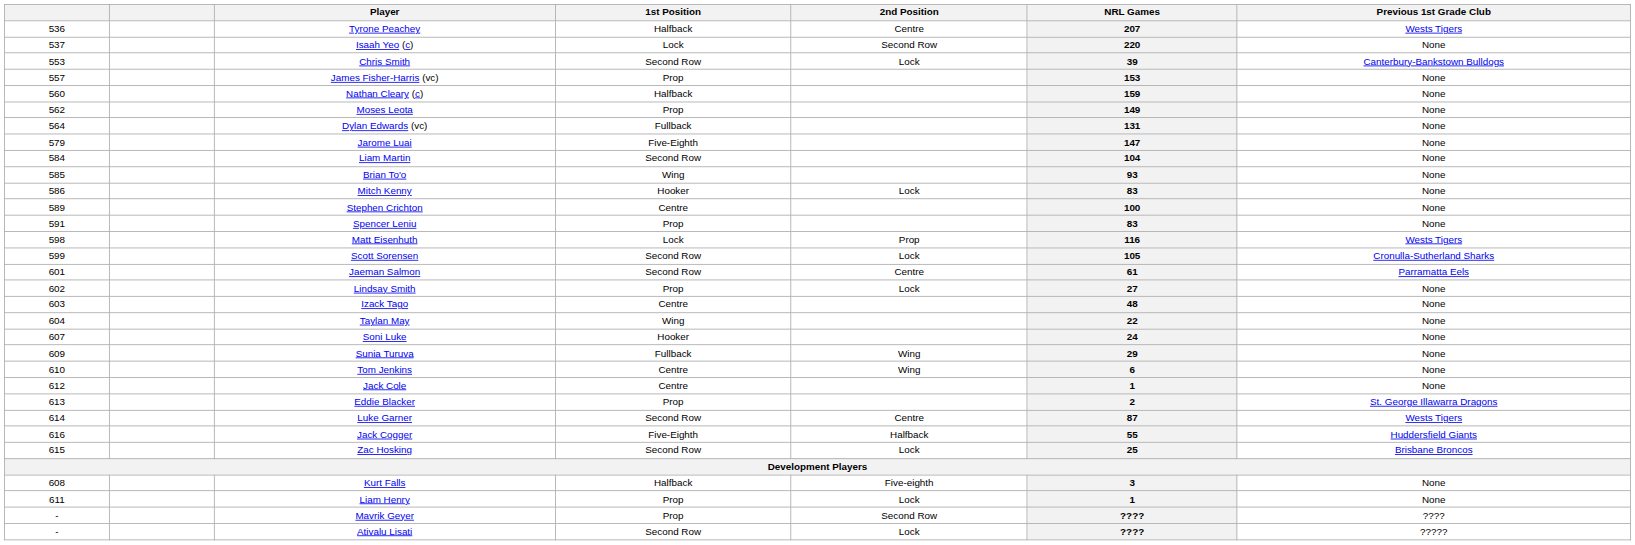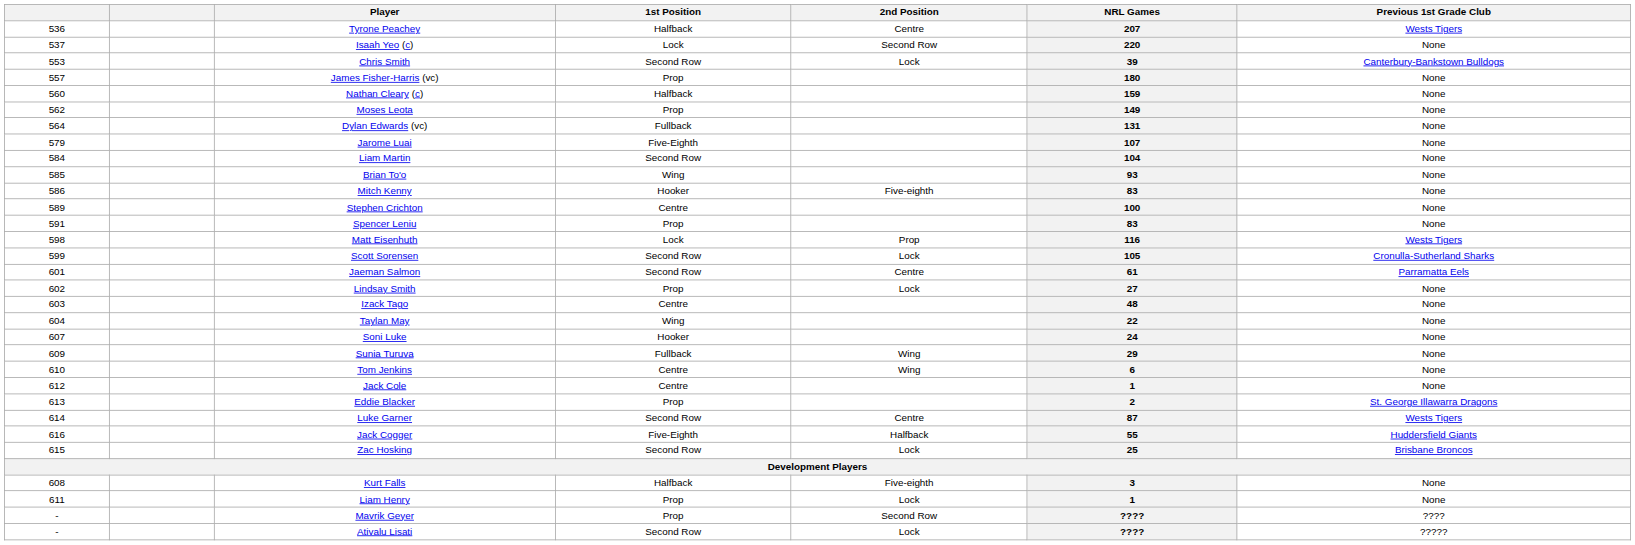 <table class="wikitable sortable" style="width:100%; font-size:75%;">
 <tr>
 <th width="4%"></th>
 <th width="4%"></th>
 <th width="13%">Player</th>
 <th width="9%">1st Position</th>
 <th width="9%">2nd Position</th>
 <th width="8%">NRL Games</th>
 <th width="15%">Previous 1st Grade Club</th>
 </tr>
 <tr style="background:#fff;">
 <td align="center">536</td>
 <td align="center"></td>
 <td align="center"><a href='#'>Tyrone Peachey</a></td>
 <td align="center">Halfback</td>
 <td align="center">Centre</td>
 <th width="8%">207</th>
 <td align="center"><a href='#'>Wests Tigers</a></td>
 </tr>
 <tr style="background:#fff;">
 <td align="center">537</td>
 <td align="center"></td>
 <td align="center"><a href='#'>Isaah Yeo</a> (<a href='#'>c</a>)</td>
 <td align="center">Lock</td>
 <td align="center">Second Row</td>
 <th width="8%">220</th>
 <td align="center">None</td>
 </tr>
 <tr style="background:#fff;">
 <td align="center">553</td>
 <td align="center"></td>
 <td align="center"><a href='#'>Chris Smith</a></td>
 <td align="center">Second Row</td>
 <td align="center">Lock</td>
 <th width="8%">39</th>
 <td align="center"><a href='#'>Canterbury-Bankstown Bulldogs</a></td>
 </tr>
 <tr style="background:#fff;">
 <td align="center">557</td>
 <td align="center"></td>
 <td align="center"><a href='#'>James Fisher-Harris</a> (vc)</td>
 <td align="center">Prop</td>
 <td align="center"></td>
-<th width="8%">153</th>
+<th width="8%">180</th>
 <td align="center">None</td>
 </tr>
 <tr style="background:#fff;">
 <td align="center">560</td>
 <td align="center"></td>
 <td align="center"><a href='#'>Nathan Cleary</a> (<a href='#'>c</a>)</td>
 <td align="center">Halfback</td>
 <td align="center"></td>
 <th width="8%">159</th>
 <td align="center">None</td>
 </tr>
 <tr style="background:#fff;">
 <td align="center">562</td>
 <td align="center"></td>
 <td align="center"><a href='#'>Moses Leota</a></td>
 <td align="center">Prop</td>
 <td align="center"></td>
 <th width="8%">149</th>
 <td align="center">None</td>
 </tr>
 <tr style="background:#fff;">
 <td align="center">564</td>
 <td align="center"></td>
 <td align="center"><a href='#'>Dylan Edwards</a> (vc)</td>
 <td align="center">Fullback</td>
 <td align="center"></td>
 <th width="8%">131</th>
 <td align="center">None</td>
 </tr>
 <tr style="background:#fff;">
 <td align="center">579</td>
 <td align="center"></td>
 <td align="center"><a href='#'>Jarome Luai</a></td>
 <td align="center">Five-Eighth</td>
 <td align="center"></td>
-<th width="8%">147</th>
+<th width="8%">107</th>
 <td align="center">None</td>
 </tr>
 <tr style="background:#fff;">
 <td align="center">584</td>
 <td align="center"></td>
 <td align="center"><a href='#'>Liam Martin</a></td>
 <td align="center">Second Row</td>
 <td align="center"></td>
 <th width="8%">104</th>
 <td align="center">None</td>
 </tr>
 <tr style="background:#fff;">
 <td align="center">585</td>
 <td align="center"></td>
 <td align="center"><a href='#'>Brian To'o</a></td>
 <td align="center">Wing</td>
 <td align="center"></td>
 <th width="8%">93</th>
 <td align="center">None</td>
 </tr>
 <tr style="background:#fff;">
 <td align="center">586</td>
 <td align="center"></td>
 <td align="center"><a href='#'>Mitch Kenny</a></td>
 <td align="center">Hooker</td>
-<td align="center">Lock</td>
+<td align="center">Five-eighth</td>
 <th width="8%">83</th>
 <td align="center">None</td>
 </tr>
 <tr style="background:#fff;">
 <td align="center">589</td>
 <td align="center"></td>
 <td align="center"><a href='#'>Stephen Crichton</a></td>
 <td align="center">Centre</td>
 <td align="center"></td>
 <th width="8%">100</th>
 <td align="center">None</td>
 </tr>
 <tr style="background:#fff;">
 <td align="center">591</td>
 <td align="center"></td>
 <td align="center"><a href='#'>Spencer Leniu</a></td>
 <td align="center">Prop</td>
 <td align="center"></td>
 <th width="8%">83</th>
 <td align="center">None</td>
 </tr>
 <tr style="background:#fff;">
 <td align="center">598</td>
 <td align="center"></td>
 <td align="center"><a href='#'>Matt Eisenhuth</a></td>
 <td align="center">Lock</td>
 <td align="center">Prop</td>
 <th width="8%">116</th>
 <td align="center"><a href='#'>Wests Tigers</a></td>
 </tr>
 <tr style="background:#fff;">
 <td align="center">599</td>
 <td align="center"></td>
 <td align="center"><a href='#'>Scott Sorensen</a></td>
 <td align="center">Second Row</td>
 <td align="center">Lock</td>
 <th width="8%">105</th>
 <td align="center"><a href='#'>Cronulla-Sutherland Sharks</a></td>
 </tr>
 <tr style="background:#fff;">
 <td align="center">601</td>
 <td align="center"></td>
 <td align="center"><a href='#'>Jaeman Salmon</a></td>
 <td align="center">Second Row</td>
 <td align="center">Centre</td>
 <th width="8%">61</th>
 <td align="center"><a href='#'>Parramatta Eels</a></td>
 </tr>
 <tr style="background:#fff;">
 <td align="center">602</td>
 <td align="center"></td>
 <td align="center"><a href='#'>Lindsay Smith</a></td>
 <td align="center">Prop</td>
 <td align="center">Lock</td>
 <th width="8%">27</th>
 <td align="center">None</td>
 </tr>
 <tr style="background:#fff;">
 <td align="center">603</td>
 <td align="center"></td>
 <td align="center"><a href='#'>Izack Tago</a></td>
 <td align="center">Centre</td>
 <td align="center"></td>
 <th width="8%">48</th>
 <td align="center">None</td>
 </tr>
 <tr style="background:#fff;">
 <td align="center">604</td>
 <td align="center"></td>
 <td align="center"><a href='#'>Taylan May</a></td>
 <td align="center">Wing</td>
 <td align="center"></td>
 <th width="8%">22</th>
 <td align="center">None</td>
 </tr>
 <tr style="background:#fff;">
 <td align="center">607</td>
 <td align="center"></td>
 <td align="center"><a href='#'>Soni Luke</a></td>
 <td align="center">Hooker</td>
 <td align="center"></td>
 <th width="8%">24</th>
 <td align="center">None</td>
 </tr>
 <tr style="background:#fff;">
 <td align="center">609</td>
 <td align="center"></td>
 <td align="center"><a href='#'>Sunia Turuva</a></td>
 <td align="center">Fullback</td>
 <td align="center">Wing</td>
 <th width="8%">29</th>
 <td align="center">None</td>
 </tr>
 <tr style="background:#fff;">
 <td align="center">610</td>
 <td align="center"></td>
 <td align="center"><a href='#'>Tom Jenkins</a></td>
 <td align="center">Centre</td>
 <td align="center">Wing</td>
 <th width="8%">6</th>
 <td align="center">None</td>
 </tr>
 <tr style="background:#fff;">
 <td align="center">612</td>
 <td align="center"></td>
 <td align="center"><a href='#'>Jack Cole</a></td>
 <td align="center">Centre</td>
 <td align="center"></td>
 <th width="8%">1</th>
 <td align="center">None</td>
 </tr>
 <tr style="background:#fff;">
 <td align="center">613</td>
 <td align="center"></td>
 <td align="center"><a href='#'>Eddie Blacker</a></td>
 <td align="center">Prop</td>
 <td align="center"></td>
 <th width="8%">2</th>
 <td align="center"><a href='#'>St. George Illawarra Dragons</a></td>
 </tr>
 <tr style="background:#fff;">
 <td align="center">614</td>
 <td align="center"></td>
 <td align="center"><a href='#'>Luke Garner</a></td>
 <td align="center">Second Row</td>
 <td align="center">Centre</td>
 <th width="8%">87</th>
 <td align="center"><a href='#'>Wests Tigers</a></td>
 </tr>
 <tr style="background:#fff;">
 <td align="center">616</td>
 <td align="center"></td>
 <td align="center"><a href='#'>Jack Cogger</a></td>
 <td align="center">Five-Eighth</td>
 <td align="center">Halfback</td>
 <th width="8%">55</th>
 <td align="center"><a href='#'>Huddersfield Giants</a></td>
 </tr>
 <tr style="background:#fff;">
 <td align="center">615</td>
 <td align="center"></td>
 <td align="center"><a href='#'>Zac Hosking</a></td>
 <td align="center">Second Row</td>
 <td align="center">Lock</td>
 <th width="8%">25</th>
 <td align="center"><a href='#'>Brisbane Broncos</a></td>
 </tr>
 <tr>
 <th colspan="7">Development Players</th>
 </tr>
 <tr style="background:#fff;">
 <td align="center">608</td>
 <td align="center"></td>
 <td align="center"><a href='#'>Kurt Falls</a></td>
 <td align="center">Halfback</td>
 <td align="center">Five-eighth</td>
 <th width="8%">3</th>
 <td align="center">None</td>
 </tr>
 <tr style="background:#fff;">
 <td align="center">611</td>
 <td align="center"></td>
 <td align="center"><a href='#'>Liam Henry</a></td>
 <td align="center">Prop</td>
 <td align="center">Lock</td>
 <th width="8%">1</th>
 <td align="center">None</td>
 </tr>
 <tr style="background:#fff;">
 <td align="center">-</td>
 <td align="center"></td>
 <td align="center"><a href='#'>Mavrik Geyer</a></td>
 <td align="center">Prop</td>
 <td align="center">Second Row</td>
 <th width="8%">????</th>
 <td align="center">????</td>
 </tr>
 <tr style="background:#fff;">
 <td align="center">-</td>
 <td align="center"></td>
 <td align="center"><a href='#'>Ativalu Lisati</a></td>
 <td align="center">Second Row</td>
 <td align="center">Lock</td>
 <th width="8%">????</th>
 <td align="center">?????</td>
 </tr>
 </table>
